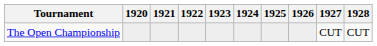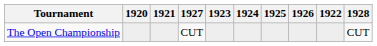 <table class="wikitable" style="font-size:95%;text-align:center;">
 <tr>
 <th>Tournament</th>
 <th>1920</th>
 <th>1921</th>
-<th>1922</th>
+<th>1927</th>
 <th>1923</th>
 <th>1924</th>
 <th>1925</th>
 <th>1926</th>
-<th>1927</th>
+<th>1922</th>
 <th>1928</th>
 </tr>
 <tr>
 <td align=left><a href='#'>The Open Championship</a></td>
 <td style="background:#eeeeee;"></td>
 <td style="background:#eeeeee;"></td>
+<td>CUT</td>
 <td style="background:#eeeeee;"></td>
 <td style="background:#eeeeee;"></td>
 <td style="background:#eeeeee;"></td>
 <td style="background:#eeeeee;"></td>
 <td style="background:#eeeeee;"></td>
 <td>CUT</td>
-<td>CUT</td>
 </tr>
 </table>
